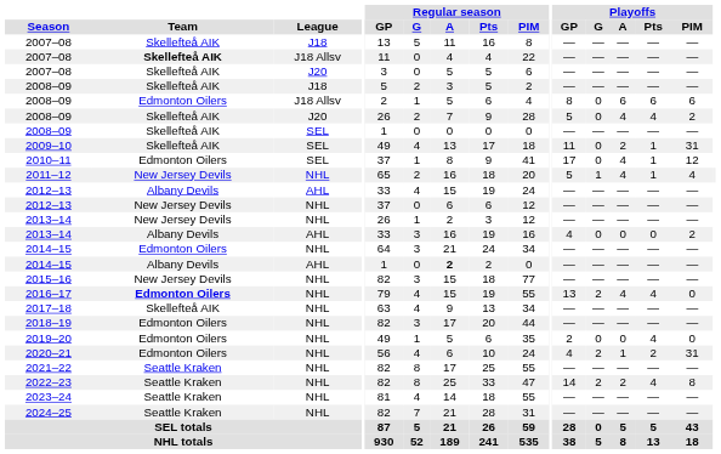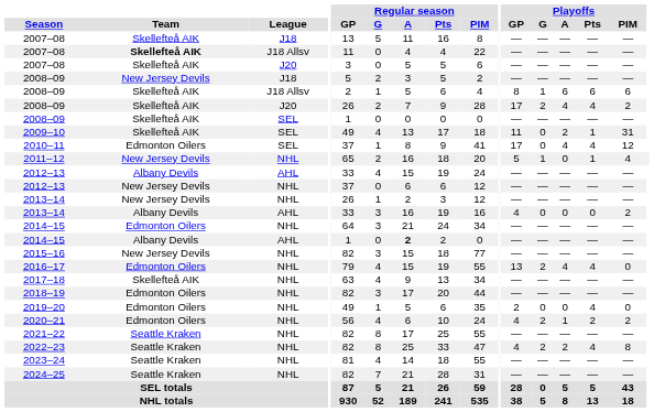 <table border="0" cellpadding="1" cellspacing="0" style="text-align:center; width:60em">
 <tr bgcolor="#e0e0e0">
 <th colspan="3" bgcolor="#ffffff"></th>
 <th rowspan="99" bgcolor="#ffffff"></th>
 <th colspan="5"><a href='#'>Regular season</a></th>
 <th rowspan="99" bgcolor="#ffffff"></th>
 <th colspan="5"><a href='#'>Playoffs</a></th>
 </tr>
 <tr bgcolor="#e0e0e0">
 <th><a href='#'>Season</a></th>
 <th>Team</th>
 <th>League</th>
 <th>GP</th>
 <th><a href='#'>G</a></th>
 <th><a href='#'>A</a></th>
 <th><a href='#'>Pts</a></th>
 <th><a href='#'>PIM</a></th>
 <th>GP</th>
 <th>G</th>
 <th>A</th>
 <th>Pts</th>
 <th>PIM</th>
 </tr>
 <tr>
 <td>2007–08</td>
 <td><a href='#'>Skellefteå AIK</a></td>
 <td><a href='#'>J18</a></td>
 <td>13</td>
 <td>5</td>
 <td>11</td>
 <td>16</td>
 <td>8</td>
 <td>—</td>
 <td>—</td>
 <td>—</td>
 <td>—</td>
 <td>—</td>
 </tr>
 <tr bgcolor="#f0f0f0">
 <td>2007–08</td>
 <td><strong>Skellefteå AIK</strong></td>
 <td>J18 Allsv</td>
 <td>11</td>
 <td>0</td>
 <td>4</td>
 <td>4</td>
 <td>22</td>
 <td>—</td>
 <td>—</td>
 <td>—</td>
 <td>—</td>
 <td>—</td>
 </tr>
 <tr>
 <td>2007–08</td>
 <td>Skellefteå AIK</td>
 <td><a href='#'>J20</a></td>
 <td>3</td>
 <td>0</td>
 <td>5</td>
 <td>5</td>
 <td>6</td>
 <td>—</td>
 <td>—</td>
 <td>—</td>
 <td>—</td>
 <td>—</td>
 </tr>
 <tr bgcolor="#f0f0f0">
 <td>2008–09</td>
-<td>Skellefteå AIK</td>
+<td><a href='#'>New Jersey Devils</a></td>
 <td>J18</td>
 <td>5</td>
 <td>2</td>
 <td>3</td>
 <td>5</td>
 <td>2</td>
 <td>—</td>
 <td>—</td>
 <td>—</td>
 <td>—</td>
 <td>—</td>
 </tr>
 <tr>
 <td>2008–09</td>
-<td><a href='#'>Edmonton Oilers</a></td>
+<td>Skellefteå AIK</td>
 <td>J18 Allsv</td>
 <td>2</td>
 <td>1</td>
 <td>5</td>
 <td>6</td>
 <td>4</td>
 <td>8</td>
-<td>0</td>
+<td>1</td>
 <td>6</td>
 <td>6</td>
 <td>6</td>
 </tr>
 <tr bgcolor="#f0f0f0">
 <td>2008–09</td>
 <td>Skellefteå AIK</td>
 <td>J20</td>
 <td>26</td>
 <td>2</td>
 <td>7</td>
 <td>9</td>
 <td>28</td>
-<td>5</td>
-<td>0</td>
+<td>17</td>
+<td>2</td>
 <td>4</td>
 <td>4</td>
 <td>2</td>
 </tr>
 <tr>
 <td><a href='#'>2008–09</a></td>
 <td>Skellefteå AIK</td>
 <td><a href='#'>SEL</a></td>
 <td>1</td>
 <td>0</td>
 <td>0</td>
 <td>0</td>
 <td>0</td>
 <td>—</td>
 <td>—</td>
 <td>—</td>
 <td>—</td>
 <td>—</td>
 </tr>
 <tr bgcolor="#f0f0f0">
 <td><a href='#'>2009–10</a></td>
 <td>Skellefteå AIK</td>
 <td>SEL</td>
 <td>49</td>
 <td>4</td>
 <td>13</td>
 <td>17</td>
 <td>18</td>
 <td>11</td>
 <td>0</td>
 <td>2</td>
 <td>1</td>
 <td>31</td>
 </tr>
 <tr>
 <td><a href='#'>2010–11</a></td>
 <td>Edmonton Oilers</td>
 <td>SEL</td>
 <td>37</td>
 <td>1</td>
 <td>8</td>
 <td>9</td>
 <td>41</td>
 <td>17</td>
 <td>0</td>
 <td>4</td>
-<td>1</td>
+<td>4</td>
 <td>12</td>
 </tr>
 <tr bgcolor="#f0f0f0">
 <td><a href='#'>2011–12</a></td>
 <td><a href='#'>New Jersey Devils</a></td>
 <td><a href='#'>NHL</a></td>
 <td>65</td>
 <td>2</td>
 <td>16</td>
 <td>18</td>
 <td>20</td>
 <td>5</td>
 <td>1</td>
-<td>4</td>
+<td>0</td>
 <td>1</td>
 <td>4</td>
 <td></td>
 </tr>
 <tr>
 <td><a href='#'>2012–13</a></td>
 <td><a href='#'>Albany Devils</a></td>
 <td><a href='#'>AHL</a></td>
 <td>33</td>
 <td>4</td>
 <td>15</td>
 <td>19</td>
 <td>24</td>
 <td>—</td>
 <td>—</td>
 <td>—</td>
 <td>—</td>
 <td>—</td>
 </tr>
 <tr bgcolor="#f0f0f0">
 <td><a href='#'>2012–13</a></td>
 <td>New Jersey Devils</td>
 <td>NHL</td>
 <td>37</td>
 <td>0</td>
 <td>6</td>
 <td>6</td>
 <td>12</td>
 <td>—</td>
 <td>—</td>
 <td>—</td>
 <td>—</td>
 <td>—</td>
 </tr>
 <tr>
 <td><a href='#'>2013–14</a></td>
 <td>New Jersey Devils</td>
 <td>NHL</td>
 <td>26</td>
 <td>1</td>
 <td>2</td>
 <td>3</td>
 <td>12</td>
 <td>—</td>
 <td>—</td>
 <td>—</td>
 <td>—</td>
 <td>—</td>
 </tr>
 <tr bgcolor="#f0f0f0">
 <td><a href='#'>2013–14</a></td>
 <td>Albany Devils</td>
 <td>AHL</td>
 <td>33</td>
 <td>3</td>
 <td>16</td>
 <td>19</td>
 <td>16</td>
 <td>4</td>
 <td>0</td>
 <td>0</td>
 <td>0</td>
 <td>2</td>
 </tr>
 <tr>
 <td><a href='#'>2014–15</a></td>
 <td><a href='#'>Edmonton Oilers</a></td>
 <td>NHL</td>
 <td>64</td>
 <td>3</td>
 <td>21</td>
 <td>24</td>
 <td>34</td>
 <td>—</td>
 <td>—</td>
 <td>—</td>
 <td>—</td>
 <td>—</td>
 </tr>
 <tr bgcolor="#f0f0f0">
 <td><a href='#'>2014–15</a></td>
 <td>Albany Devils</td>
 <td>AHL</td>
 <td>1</td>
 <td>0</td>
 <td><strong>2</strong></td>
 <td>2</td>
 <td>0</td>
 <td>—</td>
 <td>—</td>
 <td>—</td>
 <td>—</td>
 <td>—</td>
 </tr>
 <tr>
 <td><a href='#'>2015–16</a></td>
 <td>New Jersey Devils</td>
 <td>NHL</td>
 <td>82</td>
 <td>3</td>
 <td>15</td>
 <td>18</td>
 <td>77</td>
 <td>—</td>
 <td>—</td>
 <td>—</td>
 <td>—</td>
 <td>—</td>
 </tr>
 <tr bgcolor="#f0f0f0">
 <td><a href='#'>2016–17</a></td>
-<td><strong><a href='#'>Edmonton Oilers</a></strong></td>
+<td><a href='#'>Edmonton Oilers</a></td>
 <td>NHL</td>
 <td>79</td>
 <td>4</td>
 <td>15</td>
 <td>19</td>
 <td>55</td>
 <td>13</td>
 <td>2</td>
 <td>4</td>
 <td>4</td>
 <td>0</td>
 </tr>
 <tr>
 <td><a href='#'>2017–18</a></td>
 <td>Skellefteå AIK</td>
 <td>NHL</td>
 <td>63</td>
 <td>4</td>
 <td>9</td>
 <td>13</td>
 <td>34</td>
 <td>—</td>
 <td>—</td>
 <td>—</td>
 <td>—</td>
 <td>—</td>
 </tr>
 <tr bgcolor="#f0f0f0">
 <td><a href='#'>2018–19</a></td>
 <td>Edmonton Oilers</td>
 <td>NHL</td>
 <td>82</td>
 <td>3</td>
 <td>17</td>
 <td>20</td>
 <td>44</td>
 <td>—</td>
 <td>—</td>
 <td>—</td>
 <td>—</td>
 <td>—</td>
 </tr>
 <tr>
 <td><a href='#'>2019–20</a></td>
 <td>Edmonton Oilers</td>
 <td>NHL</td>
 <td>49</td>
 <td>1</td>
 <td>5</td>
 <td>6</td>
 <td>35</td>
 <td>2</td>
 <td>0</td>
 <td>0</td>
 <td>4</td>
 <td>0</td>
 </tr>
 <tr bgcolor="#f0f0f0">
 <td><a href='#'>2020–21</a></td>
 <td>Edmonton Oilers</td>
 <td>NHL</td>
 <td>56</td>
 <td>4</td>
 <td>6</td>
 <td>10</td>
 <td>24</td>
 <td>4</td>
 <td>2</td>
 <td>1</td>
 <td>2</td>
-<td>31</td>
+<td>2</td>
 </tr>
 <tr>
 <td><a href='#'>2021–22</a></td>
 <td><a href='#'>Seattle Kraken</a></td>
 <td>NHL</td>
 <td>82</td>
 <td>8</td>
 <td>17</td>
 <td>25</td>
 <td>55</td>
 <td>—</td>
 <td>—</td>
 <td>—</td>
 <td>—</td>
 <td>—</td>
 </tr>
 <tr bgcolor="#f0f0f0">
 <td><a href='#'>2022–23</a></td>
 <td>Seattle Kraken</td>
 <td>NHL</td>
 <td>82</td>
 <td>8</td>
 <td>25</td>
 <td>33</td>
 <td>47</td>
-<td>14</td>
+<td>4</td>
 <td>2</td>
 <td>2</td>
 <td>4</td>
 <td>8</td>
 </tr>
 <tr>
 <td><a href='#'>2023–24</a></td>
 <td>Seattle Kraken</td>
 <td>NHL</td>
 <td>81</td>
 <td>4</td>
 <td>14</td>
 <td>18</td>
 <td>55</td>
 <td>—</td>
 <td>—</td>
 <td>—</td>
 <td>—</td>
 <td>—</td>
 </tr>
 <tr bgcolor="#f0f0f0">
 <td><a href='#'>2024–25</a></td>
 <td>Seattle Kraken</td>
 <td>NHL</td>
 <td>82</td>
 <td>7</td>
 <td>21</td>
 <td>28</td>
 <td>31</td>
 <td>—</td>
 <td>—</td>
 <td>—</td>
 <td>—</td>
 <td>—</td>
 </tr>
 <tr bgcolor="#e0e0e0">
 <th colspan="3">SEL totals</th>
 <th>87</th>
 <th>5</th>
 <th>21</th>
 <th>26</th>
 <th>59</th>
 <th>28</th>
 <th>0</th>
 <th>5</th>
 <th>5</th>
 <th>43</th>
 </tr>
 <tr bgcolor="#e0e0e0">
 <th colspan="3">NHL totals</th>
 <th>930</th>
 <th>52</th>
 <th>189</th>
 <th>241</th>
 <th>535</th>
 <th>38</th>
 <th>5</th>
 <th>8</th>
 <th>13</th>
 <th>18</th>
 </tr>
 </table>
